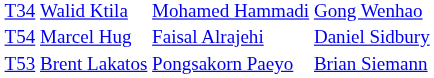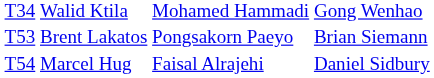 <table>
 <tr>
 <td><a href='#'>T34</a></td>
 <td><a href='#'>Walid Ktila</a><br></td>
 <td><a href='#'>Mohamed Hammadi</a><br></td>
 <td><a href='#'>Gong Wenhao</a><br></td>
 </tr>
 <tr>
+<td><a href='#'>T53</a></td>
+<td><a href='#'>Brent Lakatos</a><br></td>
+<td><a href='#'>Pongsakorn Paeyo</a><br></td>
+<td><a href='#'>Brian Siemann</a><br></td>
+</tr>
+<tr>
 <td><a href='#'>T54</a></td>
 <td><a href='#'>Marcel Hug</a><br></td>
 <td><a href='#'>Faisal Alrajehi</a><br></td>
 <td><a href='#'>Daniel Sidbury</a><br></td>
 </tr>
-<tr>
-<td><a href='#'>T53</a></td>
-<td><a href='#'>Brent Lakatos</a><br></td>
-<td><a href='#'>Pongsakorn Paeyo</a><br></td>
-<td><a href='#'>Brian Siemann</a><br></td>
-</tr>
 </table>
